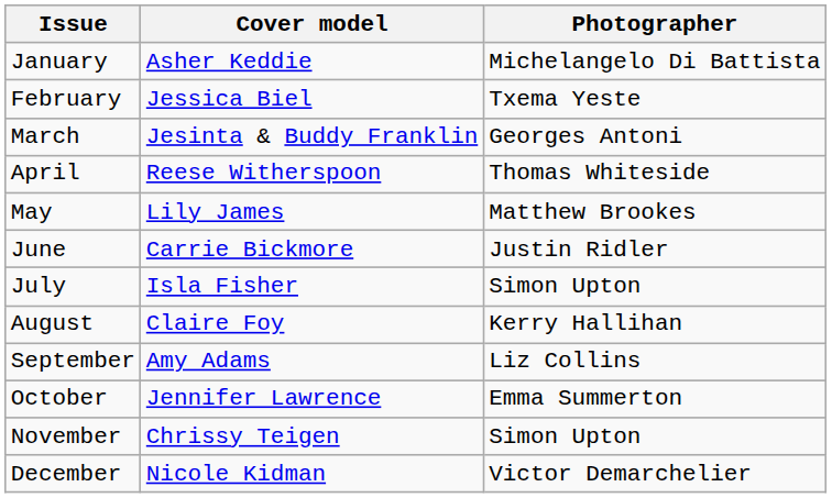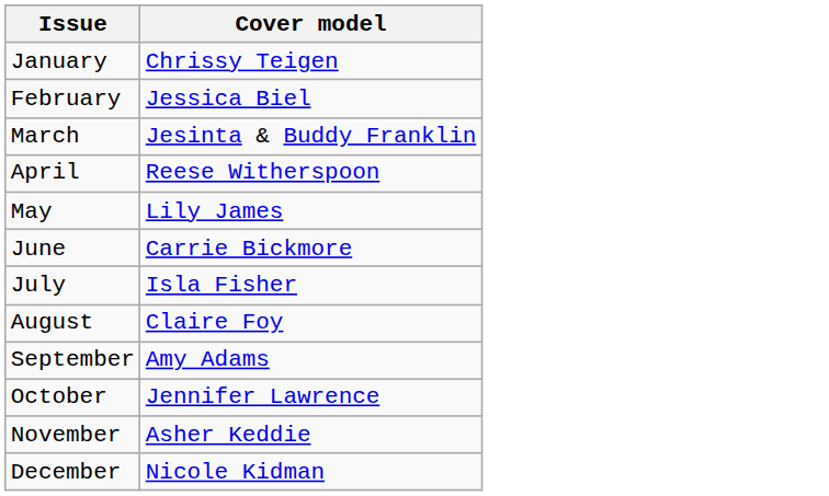 <table class="sortable wikitable">
 <tr>
 <th>Issue</th>
 <th>Cover model</th>
-<th>Photographer</th>
 </tr>
 <tr>
 <td>January</td>
-<td><a href='#'>Asher Keddie</a></td>
-<td>Michelangelo Di Battista</td>
+<td><a href='#'>Chrissy Teigen</a></td>
 </tr>
 <tr>
 <td>February</td>
 <td><a href='#'>Jessica Biel</a></td>
-<td>Txema Yeste</td>
 </tr>
 <tr>
 <td>March</td>
 <td><a href='#'>Jesinta</a> & <a href='#'>Buddy Franklin</a></td>
-<td>Georges Antoni</td>
 </tr>
 <tr>
 <td>April</td>
 <td><a href='#'>Reese Witherspoon</a></td>
-<td>Thomas Whiteside</td>
 </tr>
 <tr>
 <td>May</td>
 <td><a href='#'>Lily James</a></td>
-<td>Matthew Brookes</td>
 </tr>
 <tr>
 <td>June</td>
 <td><a href='#'>Carrie Bickmore</a></td>
-<td>Justin Ridler</td>
 </tr>
 <tr>
 <td>July</td>
 <td><a href='#'>Isla Fisher</a></td>
-<td>Simon Upton</td>
 </tr>
 <tr>
 <td>August</td>
 <td><a href='#'>Claire Foy</a></td>
-<td>Kerry Hallihan</td>
 </tr>
 <tr>
 <td>September</td>
 <td><a href='#'>Amy Adams</a></td>
-<td>Liz Collins</td>
 </tr>
 <tr>
 <td>October</td>
 <td><a href='#'>Jennifer Lawrence</a></td>
-<td>Emma Summerton</td>
 </tr>
 <tr>
 <td>November</td>
-<td><a href='#'>Chrissy Teigen</a></td>
-<td>Simon Upton</td>
+<td><a href='#'>Asher Keddie</a></td>
 </tr>
 <tr>
 <td>December</td>
 <td><a href='#'>Nicole Kidman</a></td>
-<td>Victor Demarchelier</td>
 </tr>
 </table>
